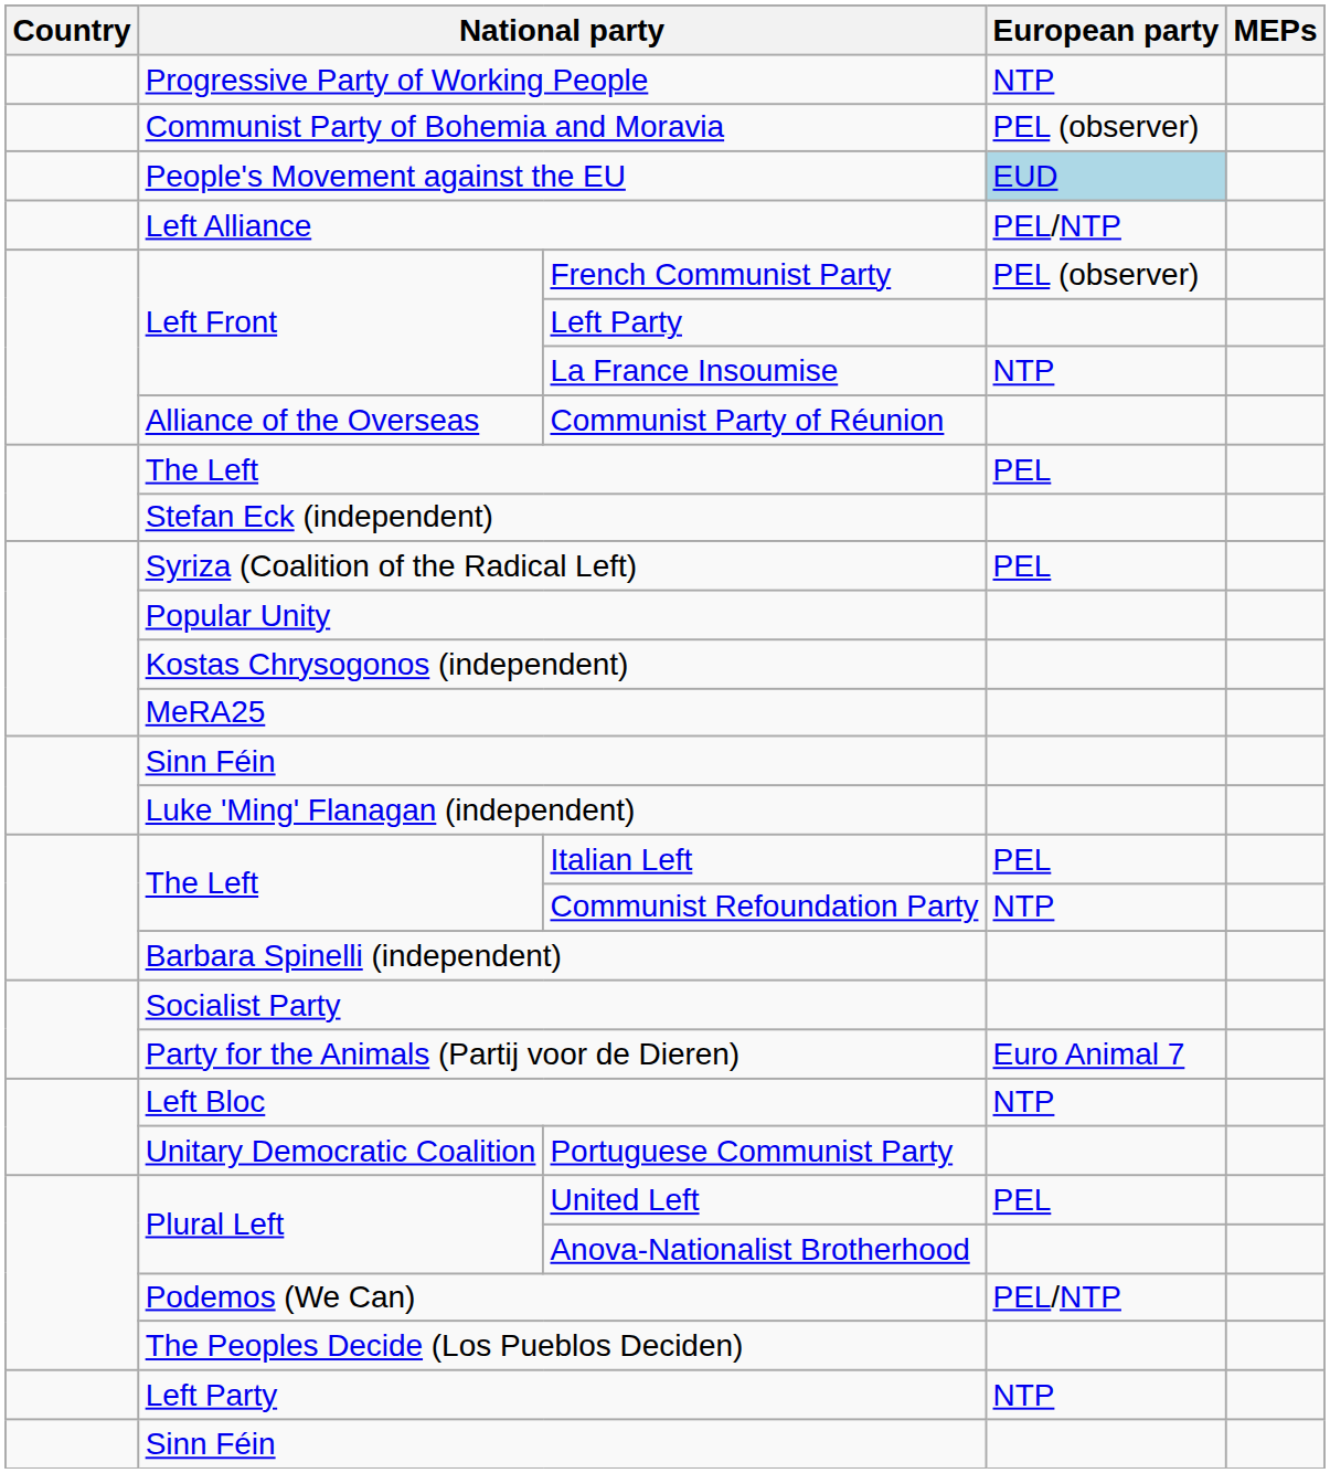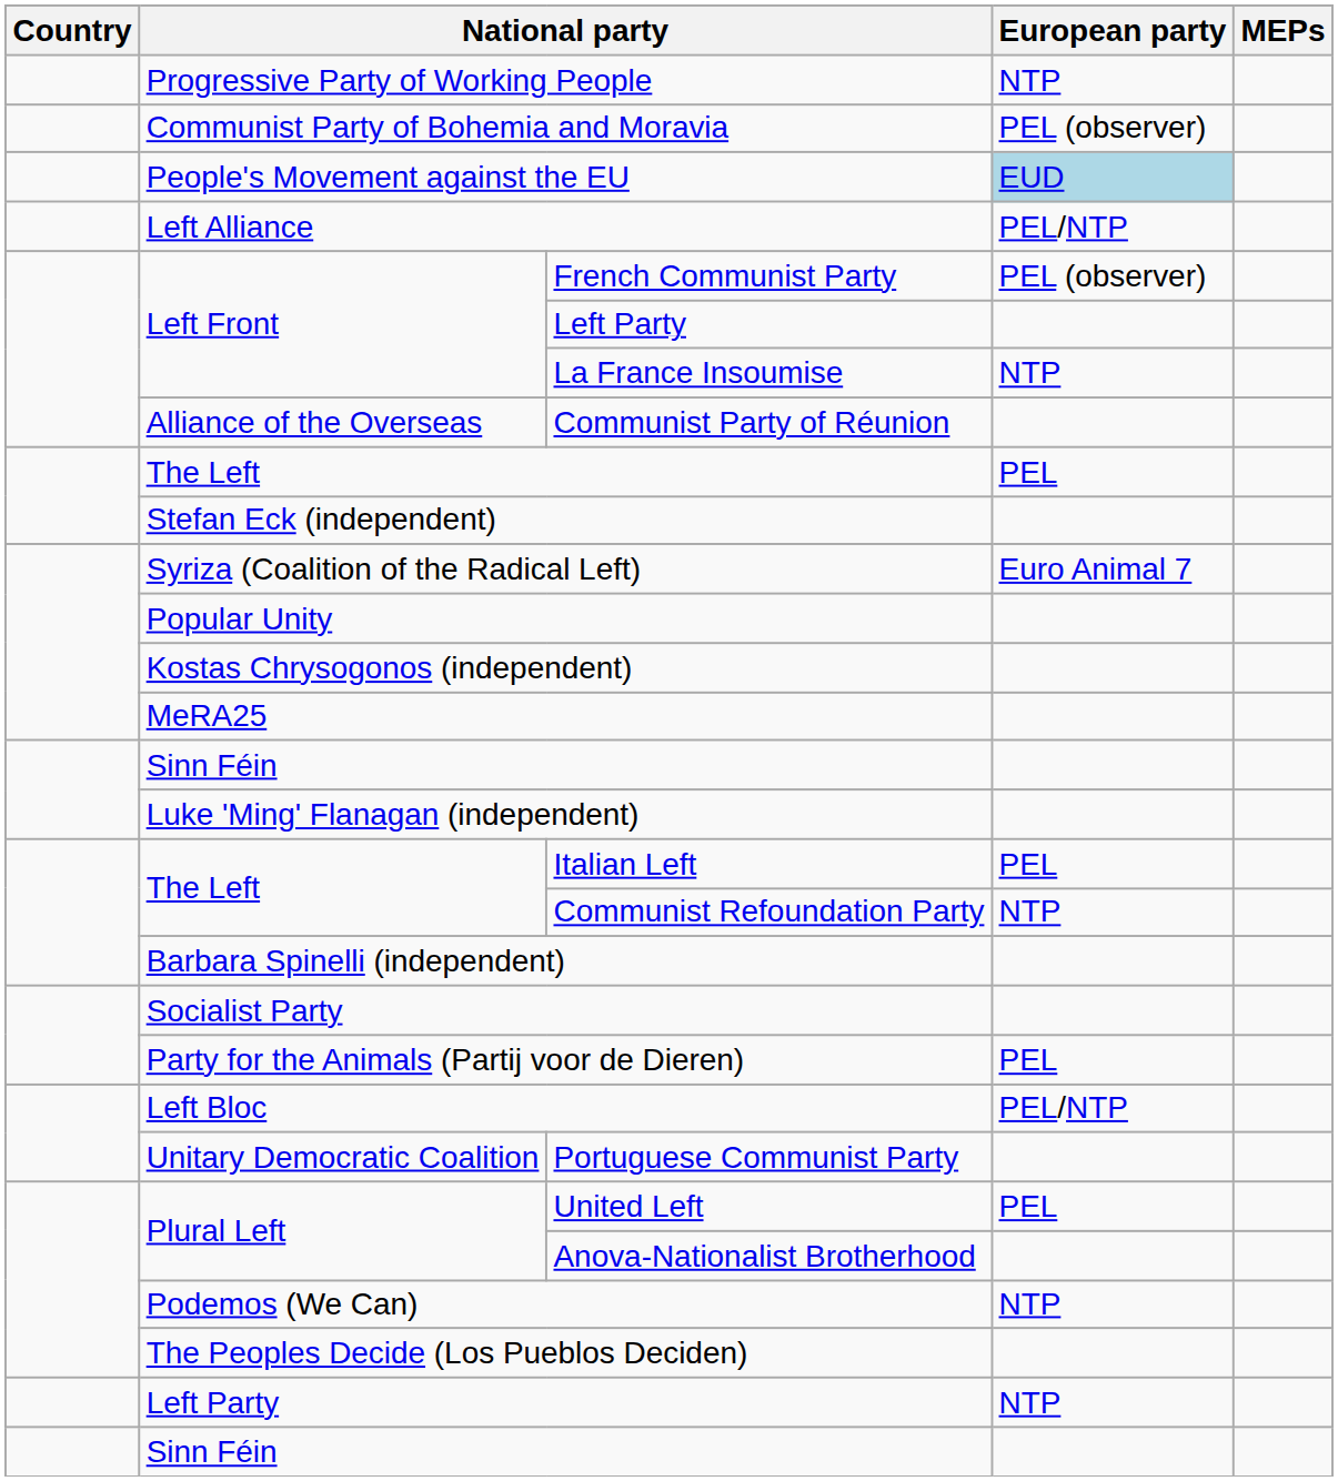 <table class="wikitable sortable mw-collapsible mw-collapsed" style="font-size:90%">
 <tr>
 <th>Country</th>
 <th colspan="2">National party</th>
 <th>European party</th>
 <th>MEPs</th>
 </tr>
 <tr>
 <td></td>
 <td colspan=2><a href='#'>Progressive Party of Working People</a></td>
 <td><a href='#'>NTP</a></td>
 <td></td>
 </tr>
 <tr>
 <td></td>
 <td colspan=2><a href='#'>Communist Party of Bohemia and Moravia</a></td>
 <td><a href='#'>PEL</a> (observer)</td>
 <td></td>
 </tr>
 <tr>
 <td></td>
 <td colspan=2><a href='#'>People's Movement against the EU</a></td>
 <td style="background: lightblue;"><a href='#'>EUD</a></td>
 <td></td>
 </tr>
 <tr>
 <td></td>
 <td colspan=2><a href='#'>Left Alliance</a></td>
 <td><a href='#'>PEL</a>/<a href='#'>NTP</a></td>
 <td></td>
 </tr>
 <tr>
 <td rowspan=4></td>
 <td rowspan=3><a href='#'>Left Front</a></td>
 <td><a href='#'>French Communist Party</a></td>
 <td><a href='#'>PEL</a> (observer)</td>
 <td></td>
 </tr>
 <tr>
 <td><a href='#'>Left Party</a></td>
 <td></td>
 <td></td>
 </tr>
 <tr>
 <td><a href='#'>La France Insoumise</a></td>
 <td><a href='#'>NTP</a></td>
 <td></td>
 </tr>
 <tr>
 <td><a href='#'>Alliance of the Overseas</a></td>
 <td><a href='#'>Communist Party of Réunion</a></td>
 <td></td>
 <td></td>
 </tr>
 <tr>
 <td rowspan=2></td>
 <td colspan=2><a href='#'>The Left</a></td>
 <td><a href='#'>PEL</a></td>
 <td></td>
 </tr>
 <tr>
 <td colspan=2><a href='#'>Stefan Eck</a> (independent)</td>
 <td></td>
 <td></td>
 </tr>
 <tr>
 <td rowspan=4></td>
 <td colspan=2><a href='#'>Syriza</a> (Coalition of the Radical Left)</td>
-<td><a href='#'>PEL</a></td>
+<td><a href='#'>Euro Animal 7</a></td>
 <td></td>
 </tr>
 <tr>
 <td colspan=2><a href='#'>Popular Unity</a></td>
 <td></td>
 <td></td>
 </tr>
 <tr>
 <td colspan=2><a href='#'>Kostas Chrysogonos</a> (independent)</td>
 <td></td>
 <td></td>
 </tr>
 <tr>
 <td colspan=2><a href='#'>MeRA25</a></td>
 <td></td>
 <td></td>
 </tr>
 <tr>
 <td rowspan=2></td>
 <td colspan=2><a href='#'>Sinn Féin</a></td>
 <td></td>
 <td></td>
 </tr>
 <tr>
 <td colspan=2><a href='#'>Luke 'Ming' Flanagan</a> (independent)</td>
 <td></td>
 <td></td>
 </tr>
 <tr>
 <td rowspan=3></td>
 <td rowspan=2><a href='#'>The Left</a></td>
 <td><a href='#'>Italian Left</a></td>
 <td><a href='#'>PEL</a></td>
 <td></td>
 </tr>
 <tr>
 <td><a href='#'>Communist Refoundation Party</a></td>
 <td><a href='#'>NTP</a></td>
 <td></td>
 </tr>
 <tr>
 <td colspan="2"><a href='#'>Barbara Spinelli</a> (independent)</td>
 <td></td>
 <td></td>
 </tr>
 <tr>
 <td rowspan=2></td>
 <td colspan=2><a href='#'>Socialist Party</a></td>
 <td></td>
 <td></td>
 </tr>
 <tr>
 <td colspan=2><a href='#'>Party for the Animals</a> (Partij voor de Dieren)</td>
-<td><a href='#'>Euro Animal 7</a></td>
+<td><a href='#'>PEL</a></td>
 <td></td>
 </tr>
 <tr>
 <td rowspan=2></td>
 <td colspan=2><a href='#'>Left Bloc</a></td>
-<td><a href='#'>NTP</a></td>
+<td><a href='#'>PEL</a>/<a href='#'>NTP</a></td>
 <td></td>
 </tr>
 <tr>
 <td><a href='#'>Unitary Democratic Coalition</a></td>
 <td><a href='#'>Portuguese Communist Party</a></td>
 <td></td>
 <td></td>
 </tr>
 <tr>
 <td rowspan=4></td>
 <td rowspan=2><a href='#'>Plural Left</a></td>
 <td><a href='#'>United Left</a></td>
 <td><a href='#'>PEL</a></td>
 <td></td>
 </tr>
 <tr>
 <td><a href='#'>Anova-Nationalist Brotherhood</a></td>
 <td></td>
 <td></td>
 </tr>
 <tr>
 <td colspan="2"><a href='#'>Podemos</a> (We Can)</td>
-<td><a href='#'>PEL</a>/<a href='#'>NTP</a></td>
+<td><a href='#'>NTP</a></td>
 <td></td>
 </tr>
 <tr>
 <td colspan=2><a href='#'>The Peoples Decide</a> (Los Pueblos Deciden)</td>
 <td></td>
 <td></td>
 </tr>
 <tr>
 <td></td>
 <td colspan=2><a href='#'>Left Party</a></td>
 <td><a href='#'>NTP</a></td>
 <td></td>
 </tr>
 <tr>
 <td></td>
 <td colspan="2"><a href='#'>Sinn Féin</a></td>
 <td></td>
 <td></td>
 </tr>
 </table>
